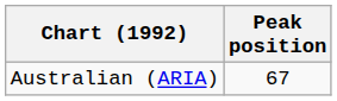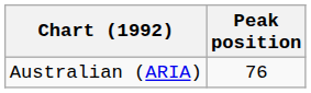 <table class="wikitable">
 <tr>
 <th>Chart (1992)</th>
 <th>Peak<br>position</th>
 </tr>
 <tr>
 <td>Australian (<a href='#'>ARIA</a>)</td>
-<td align="center">67</td>
+<td align="center">76</td>
 </tr>
 </table>
